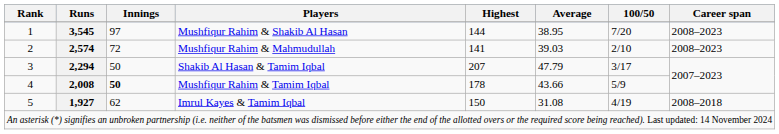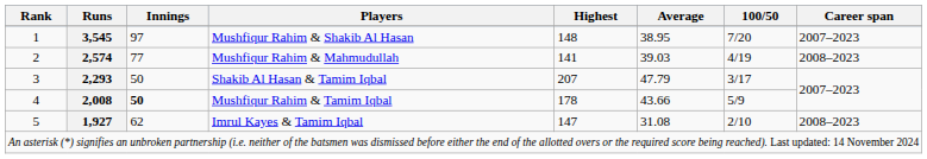 <table class="wikitable sortable" style="text-align:centre;">
 <tr style="background:#9cf;">
 <th scope="col">Rank</th>
 <th scope="col">Runs</th>
 <th scope="col">Innings</th>
 <th scope="col">Players</th>
 <th scope="col">Highest</th>
 <th scope="col">Average</th>
 <th scope="col">100/50</th>
 <th scope="col">Career span</th>
 </tr>
 <tr>
 </tr>
 <tr>
 <td align=center>1</td>
 <th scope="row">3,545</th>
 <td>97</td>
 <td><a href='#'>Mushfiqur Rahim</a> & <a href='#'>Shakib Al Hasan</a></td>
-<td>144</td>
+<td>148</td>
 <td>38.95</td>
 <td>7/20</td>
-<td>2008–2023</td>
+<td>2007–2023</td>
 </tr>
 <tr>
 <td align=center>2</td>
 <th scope="row">2,574</th>
-<td>72</td>
+<td>77</td>
 <td><a href='#'>Mushfiqur Rahim</a> & <a href='#'>Mahmudullah</a></td>
 <td>141</td>
 <td>39.03</td>
-<td>2/10</td>
+<td>4/19</td>
 <td>2008–2023</td>
 </tr>
 <tr>
 <td align=center>3</td>
-<th scope="row">2,294</th>
+<th scope="row">2,293</th>
 <td>50</td>
 <td><a href='#'>Shakib Al Hasan</a> & <a href='#'>Tamim Iqbal</a></td>
 <td>207</td>
 <td>47.79</td>
 <td>3/17</td>
 <td rowspan=2>2007–2023</td>
 </tr>
 <tr>
 <td align=center>4</td>
 <th scope-"row">2,008</th>
 <td><strong>50</strong></td>
 <td><a href='#'>Mushfiqur Rahim</a> & <a href='#'>Tamim Iqbal</a></td>
 <td>178</td>
 <td>43.66</td>
 <td>5/9</td>
 </tr>
 <tr>
 <td align=center>5</td>
 <th scope="row">1,927</th>
 <td>62</td>
 <td><a href='#'>Imrul Kayes</a> & <a href='#'>Tamim Iqbal</a></td>
-<td>150</td>
+<td>147</td>
 <td>31.08</td>
-<td>4/19</td>
-<td>2008–2018</td>
+<td>2/10</td>
+<td>2008–2023</td>
 </tr>
 <tr class="sortbottom">
 <td scope="row" colspan=9><small> <em>An asterisk (*) signifies an unbroken partnership (i.e. neither of the batsmen was dismissed before either the end of the allotted overs or the required score being reached).</em> Last updated: 14 November 2024</small></td>
 </tr>
 </table>
